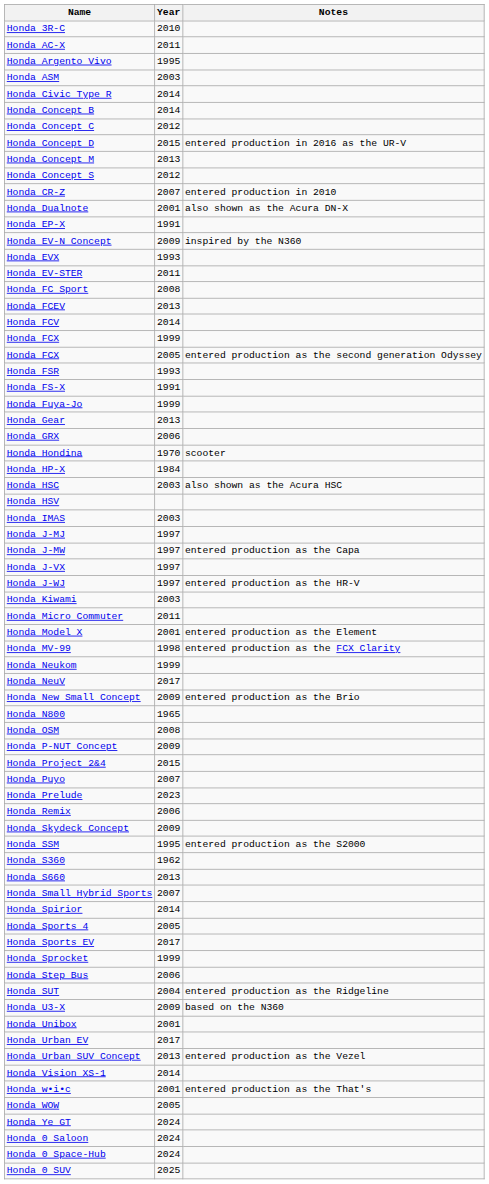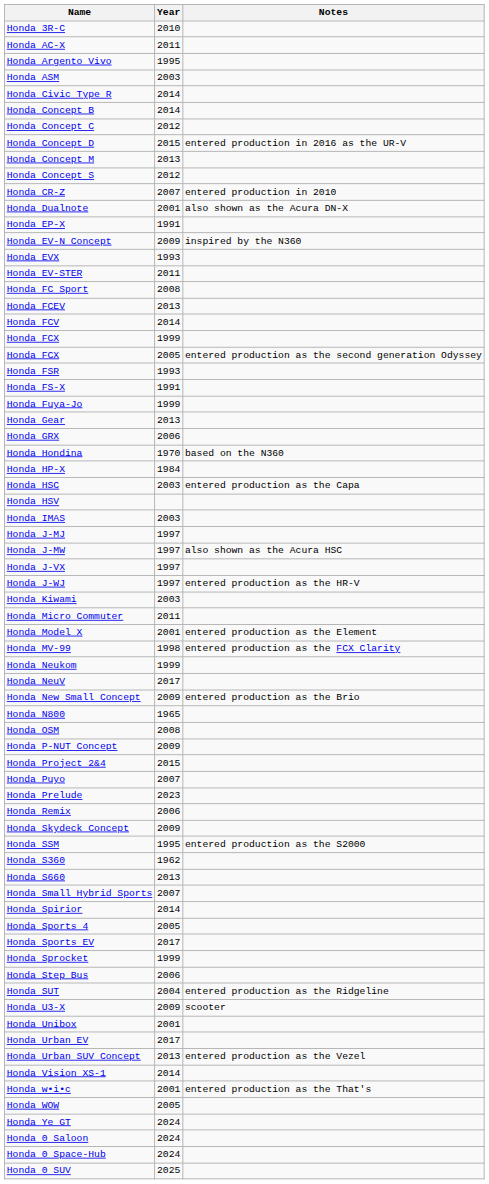 <table class="wikitable sortable" style="font-size: 0.90em">
 <tr>
 <th>Name</th>
 <th>Year</th>
 <th class="unsortable">Notes</th>
 </tr>
 <tr>
 <td><a href='#'>Honda 3R-C</a></td>
 <td>2010</td>
 <td></td>
 </tr>
 <tr>
 <td><a href='#'>Honda AC-X</a></td>
 <td>2011</td>
 <td></td>
 </tr>
 <tr>
 <td><a href='#'>Honda Argento Vivo</a></td>
 <td>1995</td>
 <td></td>
 </tr>
 <tr>
 <td><a href='#'>Honda ASM</a></td>
 <td>2003</td>
 <td></td>
 </tr>
 <tr>
 <td><a href='#'>Honda Civic Type R</a></td>
 <td>2014</td>
 <td></td>
 </tr>
 <tr>
 <td><a href='#'>Honda Concept B</a></td>
 <td>2014</td>
 <td></td>
 </tr>
 <tr>
 <td><a href='#'>Honda Concept C</a></td>
 <td>2012</td>
 <td></td>
 </tr>
 <tr>
 <td><a href='#'>Honda Concept D</a></td>
 <td>2015</td>
 <td>entered production in 2016 as the UR-V</td>
 </tr>
 <tr>
 <td><a href='#'>Honda Concept M</a></td>
 <td>2013</td>
 <td></td>
 </tr>
 <tr>
 <td><a href='#'>Honda Concept S</a></td>
 <td>2012</td>
 <td></td>
 </tr>
 <tr>
 <td><a href='#'>Honda CR-Z</a></td>
 <td>2007</td>
 <td>entered production in 2010</td>
 </tr>
 <tr>
 <td><a href='#'>Honda Dualnote</a></td>
 <td>2001</td>
 <td>also shown as the Acura DN-X</td>
 </tr>
 <tr>
 <td><a href='#'>Honda EP-X</a></td>
 <td>1991</td>
 <td></td>
 </tr>
 <tr>
 <td><a href='#'>Honda EV-N Concept</a></td>
 <td>2009</td>
 <td>inspired by the N360</td>
 </tr>
 <tr>
 <td><a href='#'>Honda EVX</a></td>
 <td>1993</td>
 <td></td>
 </tr>
 <tr>
 <td><a href='#'>Honda EV-STER</a></td>
 <td>2011</td>
 <td></td>
 </tr>
 <tr>
 <td><a href='#'>Honda FC Sport</a></td>
 <td>2008</td>
 <td></td>
 </tr>
 <tr>
 <td><a href='#'>Honda FCEV</a></td>
 <td>2013</td>
 <td></td>
 </tr>
 <tr>
 <td><a href='#'>Honda FCV</a></td>
 <td>2014</td>
 <td></td>
 </tr>
 <tr>
 <td><a href='#'>Honda FCX</a></td>
 <td>1999</td>
 <td></td>
 </tr>
 <tr>
 <td><a href='#'>Honda FCX</a></td>
 <td>2005</td>
 <td>entered production as the second generation Odyssey</td>
 </tr>
 <tr>
 <td><a href='#'>Honda FSR</a></td>
 <td>1993</td>
 <td></td>
 </tr>
 <tr>
 <td><a href='#'>Honda FS-X</a></td>
 <td>1991</td>
 <td></td>
 </tr>
 <tr>
 <td><a href='#'>Honda Fuya-Jo</a></td>
 <td>1999</td>
 <td></td>
 </tr>
 <tr>
 <td><a href='#'>Honda Gear</a></td>
 <td>2013</td>
 <td></td>
 </tr>
 <tr>
 <td><a href='#'>Honda GRX</a></td>
 <td>2006</td>
 <td></td>
 </tr>
 <tr>
 <td><a href='#'>Honda Hondina</a></td>
 <td>1970</td>
-<td>scooter</td>
+<td>based on the N360</td>
 </tr>
 <tr>
 <td><a href='#'>Honda HP-X</a></td>
 <td>1984</td>
 <td></td>
 </tr>
 <tr>
 <td><a href='#'>Honda HSC</a></td>
 <td>2003</td>
-<td>also shown as the Acura HSC</td>
+<td>entered production as the Capa</td>
 </tr>
 <tr>
 <td><a href='#'>Honda HSV</a></td>
 <td></td>
 <td></td>
 </tr>
 <tr>
 <td><a href='#'>Honda IMAS</a></td>
 <td>2003</td>
 <td></td>
 </tr>
 <tr>
 <td><a href='#'>Honda J-MJ</a></td>
 <td>1997</td>
 <td></td>
 </tr>
 <tr>
 <td><a href='#'>Honda J-MW</a></td>
 <td>1997</td>
-<td>entered production as the Capa</td>
+<td>also shown as the Acura HSC</td>
 </tr>
 <tr>
 <td><a href='#'>Honda J-VX</a></td>
 <td>1997</td>
 <td></td>
 </tr>
 <tr>
 <td><a href='#'>Honda J-WJ</a></td>
 <td>1997</td>
 <td>entered production as the HR-V</td>
 </tr>
 <tr>
 <td><a href='#'>Honda Kiwami</a></td>
 <td>2003</td>
 <td></td>
 </tr>
 <tr>
 <td><a href='#'>Honda Micro Commuter</a></td>
 <td>2011</td>
 <td></td>
 </tr>
 <tr>
 <td><a href='#'>Honda Model X</a></td>
 <td>2001</td>
 <td>entered production as the Element</td>
 </tr>
 <tr>
 <td><a href='#'>Honda MV-99</a></td>
 <td>1998</td>
 <td>entered production as the <a href='#'>FCX Clarity</a></td>
 </tr>
 <tr>
 <td><a href='#'>Honda Neukom</a></td>
 <td>1999</td>
 <td></td>
 </tr>
 <tr>
 <td><a href='#'>Honda NeuV</a></td>
 <td>2017</td>
 <td></td>
 </tr>
 <tr>
 <td><a href='#'>Honda New Small Concept</a></td>
 <td>2009</td>
 <td>entered production as the Brio</td>
 </tr>
 <tr>
 <td><a href='#'>Honda N800</a></td>
 <td>1965</td>
 <td></td>
 </tr>
 <tr>
 <td><a href='#'>Honda OSM</a></td>
 <td>2008</td>
 <td></td>
 </tr>
 <tr>
 <td><a href='#'>Honda P-NUT Concept</a></td>
 <td>2009</td>
 <td></td>
 </tr>
 <tr>
 <td><a href='#'>Honda Project 2&4</a></td>
 <td>2015</td>
 <td></td>
 </tr>
 <tr>
 <td><a href='#'>Honda Puyo</a></td>
 <td>2007</td>
 <td></td>
 </tr>
 <tr>
 <td><a href='#'>Honda Prelude</a></td>
 <td>2023</td>
 <td></td>
 </tr>
 <tr>
 <td><a href='#'>Honda Remix</a></td>
 <td>2006</td>
 <td></td>
 </tr>
 <tr>
 <td><a href='#'>Honda Skydeck Concept</a></td>
 <td>2009</td>
 <td></td>
 </tr>
 <tr>
 <td><a href='#'>Honda SSM</a></td>
 <td>1995</td>
 <td>entered production as the S2000</td>
 </tr>
 <tr>
 <td><a href='#'>Honda S360</a></td>
 <td>1962</td>
 <td></td>
 </tr>
 <tr>
 <td><a href='#'>Honda S660</a></td>
 <td>2013</td>
 <td></td>
 </tr>
 <tr>
 <td><a href='#'>Honda Small Hybrid Sports</a></td>
 <td>2007</td>
 <td></td>
 </tr>
 <tr>
 <td><a href='#'>Honda Spirior</a></td>
 <td>2014</td>
 <td></td>
 </tr>
 <tr>
 <td><a href='#'>Honda Sports 4</a></td>
 <td>2005</td>
 <td></td>
 </tr>
 <tr>
 <td><a href='#'>Honda Sports EV</a></td>
 <td>2017</td>
 <td></td>
 </tr>
 <tr>
 <td><a href='#'>Honda Sprocket</a></td>
 <td>1999</td>
 <td></td>
 </tr>
 <tr>
 <td><a href='#'>Honda Step Bus</a></td>
 <td>2006</td>
 <td></td>
 </tr>
 <tr>
 <td><a href='#'>Honda SUT</a></td>
 <td>2004</td>
 <td>entered production as the Ridgeline</td>
 </tr>
 <tr>
 <td><a href='#'>Honda U3-X</a></td>
 <td>2009</td>
-<td>based on the N360</td>
+<td>scooter</td>
 </tr>
 <tr>
 <td><a href='#'>Honda Unibox</a></td>
 <td>2001</td>
 <td></td>
 </tr>
 <tr>
 <td><a href='#'>Honda Urban EV</a></td>
 <td>2017</td>
 <td></td>
 </tr>
 <tr>
 <td><a href='#'>Honda Urban SUV Concept</a></td>
 <td>2013</td>
 <td>entered production as the Vezel</td>
 </tr>
 <tr>
 <td><a href='#'>Honda Vision XS-1</a></td>
 <td>2014</td>
 <td></td>
 </tr>
 <tr>
 <td><a href='#'>Honda w•i•c</a></td>
 <td>2001</td>
 <td>entered production as the That's</td>
 </tr>
 <tr>
 <td><a href='#'>Honda WOW</a></td>
 <td>2005</td>
 <td></td>
 </tr>
 <tr>
 <td><a href='#'>Honda Ye GT</a></td>
 <td>2024</td>
 <td></td>
 </tr>
 <tr>
 <td><a href='#'>Honda 0 Saloon</a></td>
 <td>2024</td>
 <td></td>
 </tr>
 <tr>
 <td><a href='#'>Honda 0 Space-Hub</a></td>
 <td>2024</td>
 <td></td>
 </tr>
 <tr>
 <td><a href='#'>Honda 0 SUV</a></td>
 <td>2025</td>
 <td></td>
 </tr>
 </table>
